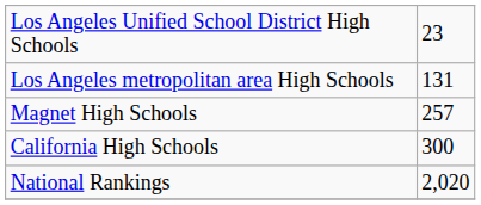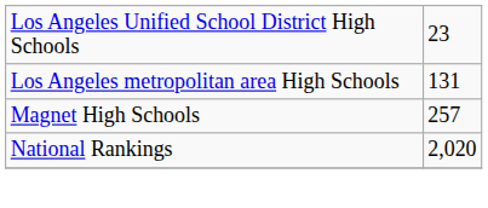 <table class="wikitable floatright" style="width: 22em;">
 <tr>
 <td><a href='#'>Los Angeles Unified School District</a> High Schools</td>
 <td>23</td>
 </tr>
 <tr>
 <td><a href='#'>Los Angeles metropolitan area</a> High Schools</td>
 <td>131</td>
 </tr>
 <tr>
 <td><a href='#'>Magnet</a> High Schools</td>
 <td>257</td>
 </tr>
 <tr>
-<td><a href='#'>California</a> High Schools</td>
-<td>300</td>
-</tr>
-<tr>
 <td><a href='#'>National</a> Rankings</td>
 <td>2,020</td>
 </tr>
 <tr>
 </tr>
 </table>
